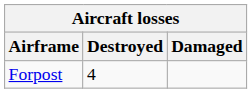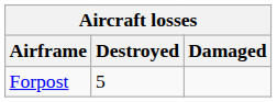 <table class="wikitable sortable">
 <tr>
 <th colspan="3">Aircraft losses</th>
 </tr>
 <tr>
 <th>Airframe</th>
 <th data-sort-type="number">Destroyed</th>
 <th>Damaged</th>
 </tr>
 <tr>
 <td><a href='#'>Forpost</a></td>
-<td>4 </td>
+<td>5 </td>
 <td></td>
 </tr>
 </table>
